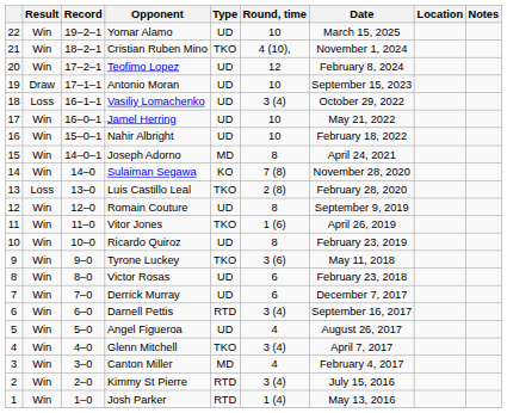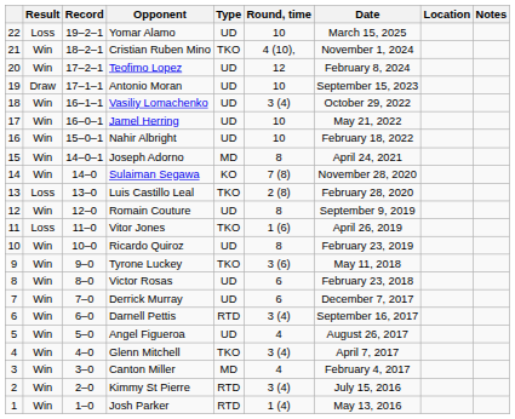 <table class="wikitable" style="text-align:center; font-size:95%">
 <tr>
 <th></th>
 <th>Result</th>
 <th>Record</th>
 <th>Opponent</th>
 <th>Type</th>
 <th>Round, time</th>
 <th>Date</th>
 <th>Location</th>
 <th>Notes</th>
 </tr>
 <tr>
 <td>22</td>
-<td>Win</td>
+<td> Loss</td>
 <td>19–2–1</td>
 <td style="text-align:left;"> Yomar Alamo</td>
 <td>UD</td>
 <td>10</td>
 <td>March 15, 2025</td>
 <td style="text-align:left;"></td>
 <td></td>
 </tr>
 <tr>
 <td>21</td>
 <td>Win</td>
 <td>18–2–1</td>
 <td style="text-align:left;"> Cristian Ruben Mino</td>
 <td>TKO</td>
 <td>4 (10), </td>
 <td>November 1, 2024</td>
 <td style="text-align:left;"></td>
 <td style="text-align:left;"></td>
 </tr>
 <tr>
 <td>20</td>
 <td>Win</td>
 <td>17–2–1</td>
 <td style="text-align:left;"> <a href='#'>Teofimo Lopez</a></td>
 <td>UD</td>
 <td>12</td>
 <td>February 8, 2024</td>
 <td style="text-align:left;"></td>
 <td style="text-align:left;"></td>
 </tr>
 <tr>
 <td>19</td>
 <td> Draw</td>
 <td>17–1–1</td>
 <td style="text-align:left;"> Antonio Moran</td>
 <td>UD</td>
 <td>10</td>
 <td>September 15, 2023</td>
 <td style="text-align:left;"></td>
 <td></td>
 </tr>
 <tr>
 <td>18</td>
-<td> Loss</td>
+<td>Win</td>
 <td>16–1–1</td>
 <td style="text-align:left;"> <a href='#'>Vasiliy Lomachenko</a></td>
 <td>UD</td>
 <td>3 (4)</td>
 <td>October 29, 2022</td>
 <td style="text-align:left;"></td>
 <td style="text-align:left;"></td>
 </tr>
 <tr>
 <td>17</td>
 <td> Win</td>
 <td>16–0–1</td>
 <td style="text-align:left;"> <a href='#'>Jamel Herring</a></td>
 <td>UD</td>
 <td>10</td>
 <td>May 21, 2022</td>
 <td style="text-align:left;"></td>
 <td style="text-align:left;"></td>
 </tr>
 <tr>
 <td>16</td>
 <td>Win</td>
 <td>15–0–1</td>
 <td style="text-align:left;"> Nahir Albright</td>
 <td>UD</td>
 <td>10</td>
 <td>February 18, 2022</td>
 <td style="text-align:left;"></td>
 <td style="text-align:left;"></td>
 </tr>
 <tr>
 <td>15</td>
 <td>Win</td>
 <td>14–0–1</td>
 <td style="text-align:left;"> Joseph Adorno</td>
 <td>MD</td>
 <td>8</td>
 <td>April 24, 2021</td>
 <td style="text-align:left;"></td>
 <td></td>
 </tr>
 <tr>
 <td>14</td>
 <td> Win</td>
 <td>14–0</td>
 <td style="text-align:left;"> <a href='#'>Sulaiman Segawa</a></td>
 <td>KO</td>
 <td>7 (8) </td>
 <td>November 28, 2020</td>
 <td style="text-align:left;"></td>
 <td style="text-align:left;"></td>
 </tr>
 <tr>
 <td>13</td>
 <td>Loss</td>
 <td>13–0</td>
 <td style="text-align:left;"> Luis Castillo Leal</td>
 <td>TKO</td>
 <td>2 (8) </td>
 <td>February 28, 2020</td>
 <td style="text-align:left;"></td>
 <td></td>
 </tr>
 <tr>
 <td>12</td>
 <td>Win</td>
 <td>12–0</td>
 <td style="text-align:left;"> Romain Couture</td>
 <td>UD</td>
 <td>8</td>
 <td>September 9, 2019</td>
 <td style="text-align:left;"></td>
 <td style="text-align:left;"></td>
 </tr>
 <tr>
 <td>11</td>
-<td>Win</td>
+<td> Loss</td>
 <td>11–0</td>
 <td style="text-align:left;"> Vitor Jones</td>
 <td>TKO</td>
 <td>1 (6) </td>
 <td>April 26, 2019</td>
 <td style="text-align:left;"></td>
 <td></td>
 </tr>
 <tr>
 <td>10</td>
 <td>Win</td>
 <td>10–0</td>
 <td style="text-align:left;"> Ricardo Quiroz</td>
 <td>UD</td>
 <td>8</td>
 <td>February 23, 2019</td>
 <td style="text-align:left;"></td>
 <td style="text-align:left;"></td>
 </tr>
 <tr>
 <td>9</td>
 <td>Win</td>
 <td>9–0</td>
 <td style="text-align:left;"> Tyrone Luckey</td>
 <td>TKO</td>
 <td>3 (6) </td>
 <td>May 11, 2018</td>
 <td style="text-align:left;"></td>
 <td></td>
 </tr>
 <tr>
 <td>8</td>
 <td>Win</td>
 <td>8–0</td>
 <td style="text-align:left;"> Victor Rosas</td>
 <td>UD</td>
 <td>6</td>
 <td>February 23, 2018</td>
 <td style="text-align:left;"></td>
 <td></td>
 </tr>
 <tr>
 <td>7</td>
 <td>Win</td>
 <td>7–0</td>
 <td style="text-align:left;"> Derrick Murray</td>
 <td>UD</td>
 <td>6</td>
 <td>December 7, 2017</td>
 <td style="text-align:left;"></td>
 <td></td>
 </tr>
 <tr>
 <td>6</td>
 <td>Win</td>
 <td>6–0</td>
 <td style="text-align:left;"> Darnell Pettis</td>
 <td>RTD</td>
 <td>3 (4)</td>
 <td>September 16, 2017</td>
 <td style="text-align:left;"></td>
 <td></td>
 </tr>
 <tr>
 <td>5</td>
 <td>Win</td>
 <td>5–0</td>
 <td style="text-align:left;"> Angel Figueroa</td>
 <td>UD</td>
 <td>4</td>
 <td>August 26, 2017</td>
 <td style="text-align:left;"></td>
 <td></td>
 </tr>
 <tr>
 <td>4</td>
 <td>Win</td>
 <td>4–0</td>
 <td style="text-align:left;"> Glenn Mitchell</td>
 <td>TKO</td>
 <td>3 (4)</td>
 <td>April 7, 2017</td>
 <td style="text-align:left;"></td>
 <td></td>
 </tr>
 <tr>
 <td>3</td>
 <td>Win</td>
 <td>3–0</td>
 <td style="text-align:left;"> Canton Miller</td>
 <td>MD</td>
 <td>4</td>
 <td>February 4, 2017</td>
 <td style="text-align:left;"></td>
 <td></td>
 </tr>
 <tr>
 <td>2</td>
 <td>Win</td>
 <td>2–0</td>
 <td style="text-align:left;"> Kimmy St Pierre</td>
 <td>RTD</td>
 <td>3 (4)</td>
 <td>July 15, 2016</td>
 <td style="text-align:left;"></td>
 <td></td>
 </tr>
 <tr>
 <td>1</td>
 <td>Win</td>
 <td>1–0</td>
 <td style="text-align:left;"> Josh Parker</td>
 <td>RTD</td>
 <td>1 (4) </td>
 <td>May 13, 2016</td>
 <td style="text-align:left;"></td>
 <td style="text-align:left;"></td>
 </tr>
 </table>
